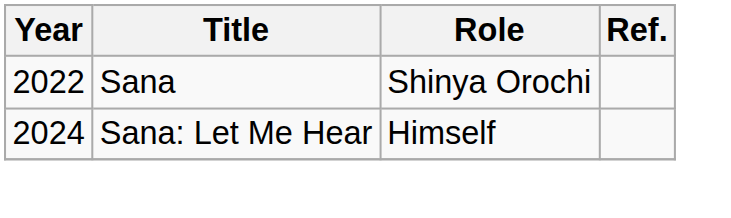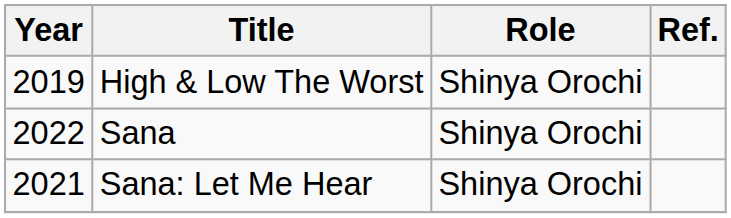 <table class="wikitable">
 <tr>
 <th>Year</th>
 <th>Title</th>
 <th>Role</th>
 <th>Ref.</th>
 </tr>
 <tr>
+<td>2019</td>
+<td>High & Low The Worst</td>
+<td>Shinya Orochi</td>
+<td></td>
+</tr>
+<tr>
 <td>2022</td>
 <td>Sana</td>
 <td>Shinya Orochi</td>
 <td></td>
 </tr>
 <tr>
-<td>2024</td>
+<td>2021</td>
 <td>Sana: Let Me Hear</td>
-<td>Himself</td>
+<td>Shinya Orochi</td>
 <td></td>
 </tr>
 <tr>
 </tr>
 </table>
